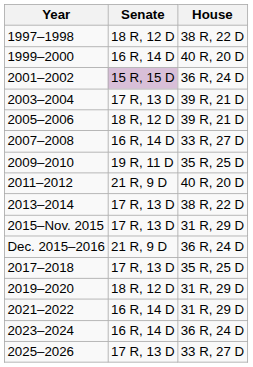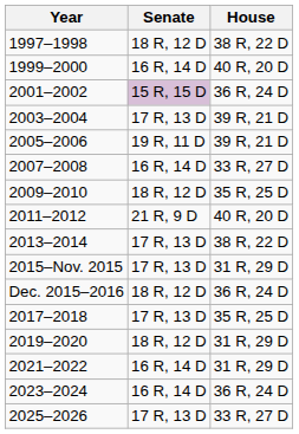 <table class="wikitable">
 <tr>
 <th>Year</th>
 <th>Senate</th>
 <th>House</th>
 </tr>
 <tr>
 <td>1997–1998</td>
 <td>18 R, 12 D</td>
 <td>38 R, 22 D</td>
 </tr>
 <tr>
 <td>1999–2000</td>
 <td>16 R, 14 D</td>
 <td>40 R, 20 D</td>
 </tr>
 <tr>
 <td>2001–2002</td>
 <td bgcolor=#D8BFD8>15 R, 15 D</td>
 <td>36 R, 24 D</td>
 </tr>
 <tr>
 <td>2003–2004</td>
 <td>17 R, 13 D</td>
 <td>39 R, 21 D</td>
 </tr>
 <tr>
 <td>2005–2006</td>
-<td>18 R, 12 D</td>
+<td>19 R, 11 D</td>
 <td>39 R, 21 D</td>
 </tr>
 <tr>
 <td>2007–2008</td>
 <td>16 R, 14 D</td>
 <td>33 R, 27 D</td>
 </tr>
 <tr>
 <td>2009–2010</td>
-<td>19 R, 11 D</td>
+<td>18 R, 12 D</td>
 <td>35 R, 25 D</td>
 </tr>
 <tr>
 <td>2011–2012</td>
 <td>21 R, 9 D</td>
 <td>40 R, 20 D</td>
 </tr>
 <tr>
 <td>2013–2014</td>
 <td>17 R, 13 D</td>
 <td>38 R, 22 D</td>
 </tr>
 <tr>
 <td>2015–Nov. 2015</td>
 <td>17 R, 13 D</td>
 <td>31 R, 29 D</td>
 </tr>
 <tr>
 <td>Dec. 2015–2016</td>
-<td>21 R, 9 D</td>
+<td>18 R, 12 D</td>
 <td>36 R, 24 D</td>
 </tr>
 <tr>
 <td>2017–2018</td>
 <td>17 R, 13 D</td>
 <td>35 R, 25 D</td>
 </tr>
 <tr>
 <td>2019–2020</td>
 <td>18 R, 12 D</td>
 <td>31 R, 29 D</td>
 </tr>
 <tr>
 <td>2021–2022</td>
 <td>16 R, 14 D</td>
 <td>31 R, 29 D</td>
 </tr>
 <tr>
 <td>2023–2024</td>
 <td>16 R, 14 D</td>
 <td>36 R, 24 D</td>
 </tr>
 <tr>
 <td>2025–2026</td>
 <td>17 R, 13 D</td>
 <td>33 R, 27 D</td>
 </tr>
 </table>
